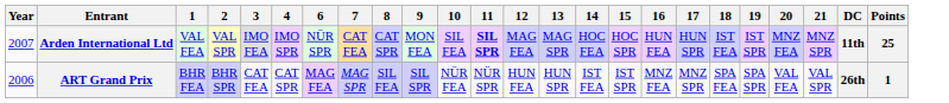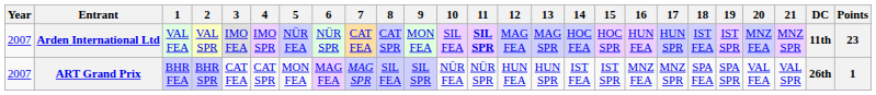 <table class="wikitable" style="text-align:center; font-size:85%">
 <tr>
 <th>Year</th>
 <th>Entrant</th>
 <th>1</th>
 <th>2</th>
 <th>3</th>
 <th>4</th>
+<th>5</th>
 <th>6</th>
 <th>7</th>
 <th>8</th>
 <th>9</th>
 <th>10</th>
 <th>11</th>
 <th>12</th>
 <th>13</th>
 <th>14</th>
 <th>15</th>
 <th>16</th>
 <th>17</th>
 <th>18</th>
 <th>19</th>
 <th>20</th>
 <th>21</th>
 <th>DC</th>
 <th>Points</th>
 </tr>
 <tr>
 <td><a href='#'>2007</a></td>
 <th nowrap><a href='#'>Arden International Ltd</a></th>
 <td style="background:#DFFFDF;"><a href='#'>VAL<br>FEA</a><br></td>
 <td style="background:#FBFFBF;"><a href='#'>VAL<br>SPR</a><br></td>
 <td style="background:#DFDFDF;"><a href='#'>IMO<br>FEA</a><br></td>
 <td style="background:#EFCFFF;"><a href='#'>IMO<br>SPR</a><br></td>
+<td style="background:#CFCFFF;"><a href='#'>NÜR<br>FEA</a><br></td>
 <td style="background:#DFFFDF;"><a href='#'>NÜR<br>SPR</a><br></td>
 <td style="background:#FFDF9F;"><a href='#'>CAT<br>FEA</a><br></td>
 <td style="background:#CFCFFF;"><a href='#'>CAT<br>SPR</a><br></td>
 <td style="background:#DFFFDF;"><a href='#'>MON<br>FEA</a><br></td>
 <td style="background:#EFCFFF;"><a href='#'>SIL<br>FEA</a><br></td>
 <td style="background:#EFCFFF;"><strong><a href='#'>SIL<br>SPR</a><br></strong></td>
 <td style="background:#CFCFFF;"><a href='#'>MAG<br>FEA</a><br></td>
 <td style="background:#CFCFFF;"><a href='#'>MAG<br>SPR</a><br></td>
 <td style="background:#CFCFFF;"><a href='#'>HOC<br>FEA</a><br></td>
 <td style="background:#EFCFFF;"><a href='#'>HOC<br>SPR</a><br></td>
 <td style="background:#EFCFFF;"><a href='#'>HUN<br>FEA</a><br></td>
 <td style="background:#CFCFFF;"><a href='#'>HUN<br>SPR</a><br></td>
 <td style="background:#CFCFFF;"><a href='#'>IST<br>FEA</a><br></td>
 <td style="background:#EFCFFF;"><a href='#'>IST<br>SPR</a><br></td>
 <td style="background:#CFCFFF;"><a href='#'>MNZ<br>FEA</a><br></td>
 <td style="background:#EFCFFF;"><a href='#'>MNZ<br>SPR</a><br></td>
 <th>11th</th>
-<th>25</th>
+<th>23</th>
 </tr>
 <tr>
-<td><a href='#'>2006</a></td>
+<td><a href='#'>2007</a></td>
 <th nowrap><a href='#'>ART Grand Prix</a></th>
 <td style="background:#CFCFFF;"><a href='#'>BHR<br>FEA</a><br></td>
 <td style="background:#CFCFFF;"><a href='#'>BHR<br>SPR</a><br></td>
 <td><a href='#'>CAT<br>FEA</a></td>
 <td><a href='#'>CAT<br>SPR</a></td>
+<td><a href='#'>MON<br>FEA</a></td>
 <td style="background:#EFCFFF;"><a href='#'>MAG<br>FEA</a><br></td>
 <td style="background:#CFCFFF;"><em><a href='#'>MAG<br>SPR</a></em><br></td>
 <td style="background:#CFCFFF;"><a href='#'>SIL<br>FEA</a><br></td>
 <td style="background:#CFCFFF;"><a href='#'>SIL<br>SPR</a><br></td>
 <td><a href='#'>NÜR<br>FEA</a></td>
 <td><a href='#'>NÜR<br>SPR</a></td>
 <td><a href='#'>HUN<br>FEA</a></td>
 <td><a href='#'>HUN<br>SPR</a></td>
 <td><a href='#'>IST<br>FEA</a></td>
 <td><a href='#'>IST<br>SPR</a></td>
 <td><a href='#'>MNZ<br>FEA</a></td>
 <td><a href='#'>MNZ<br>SPR</a></td>
 <td><a href='#'>SPA<br>FEA</a></td>
 <td><a href='#'>SPA<br>SPR</a></td>
 <td><a href='#'>VAL<br>FEA</a></td>
 <td><a href='#'>VAL<br>SPR</a></td>
 <th>26th</th>
 <th>1</th>
 </tr>
 </table>
